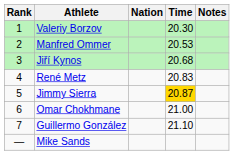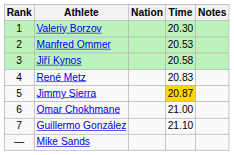 <table class="wikitable sortable" style="text-align:center">
 <tr>
 <th>Rank</th>
 <th>Athlete</th>
 <th>Nation</th>
 <th>Time</th>
 <th>Notes</th>
 </tr>
 <tr bgcolor=bbf3bb>
 <td>1</td>
 <td align=left><a href='#'>Valeriy Borzov</a></td>
 <td align=left></td>
 <td>20.30</td>
 <td></td>
 </tr>
 <tr bgcolor=bbf3bb>
 <td>2</td>
 <td align=left><a href='#'>Manfred Ommer</a></td>
 <td align=left></td>
 <td>20.53</td>
 <td></td>
 </tr>
 <tr bgcolor=bbf3bb>
 <td>3</td>
 <td align=left><a href='#'>Jiří Kynos</a></td>
 <td align=left></td>
-<td>20.68</td>
+<td>20.58</td>
 <td></td>
 </tr>
 <tr>
 <td>4</td>
 <td align=left><a href='#'>René Metz</a></td>
 <td align=left></td>
 <td>20.83</td>
 <td></td>
 </tr>
 <tr>
 <td>5</td>
 <td align=left><a href='#'>Jimmy Sierra</a></td>
 <td align=left></td>
 <td style="background: gold;">20.87</td>
 <td></td>
 </tr>
 <tr>
 <td>6</td>
 <td align=left><a href='#'>Omar Chokhmane</a></td>
 <td align=left></td>
 <td>21.00</td>
 <td></td>
 </tr>
 <tr>
 <td>7</td>
 <td align=left><a href='#'>Guillermo González</a></td>
 <td align=left></td>
 <td>21.10</td>
 <td></td>
 </tr>
 <tr>
 <td data-sort-value=8>—</td>
 <td align=left><a href='#'>Mike Sands</a></td>
 <td align=left></td>
 <td data-sort-value=99.99></td>
 <td></td>
 </tr>
 </table>
